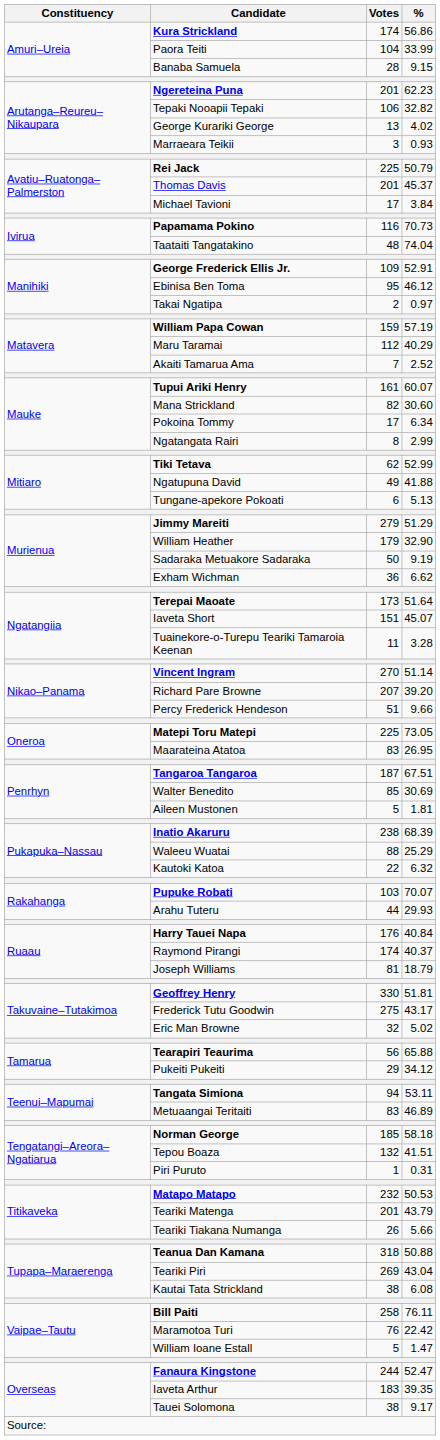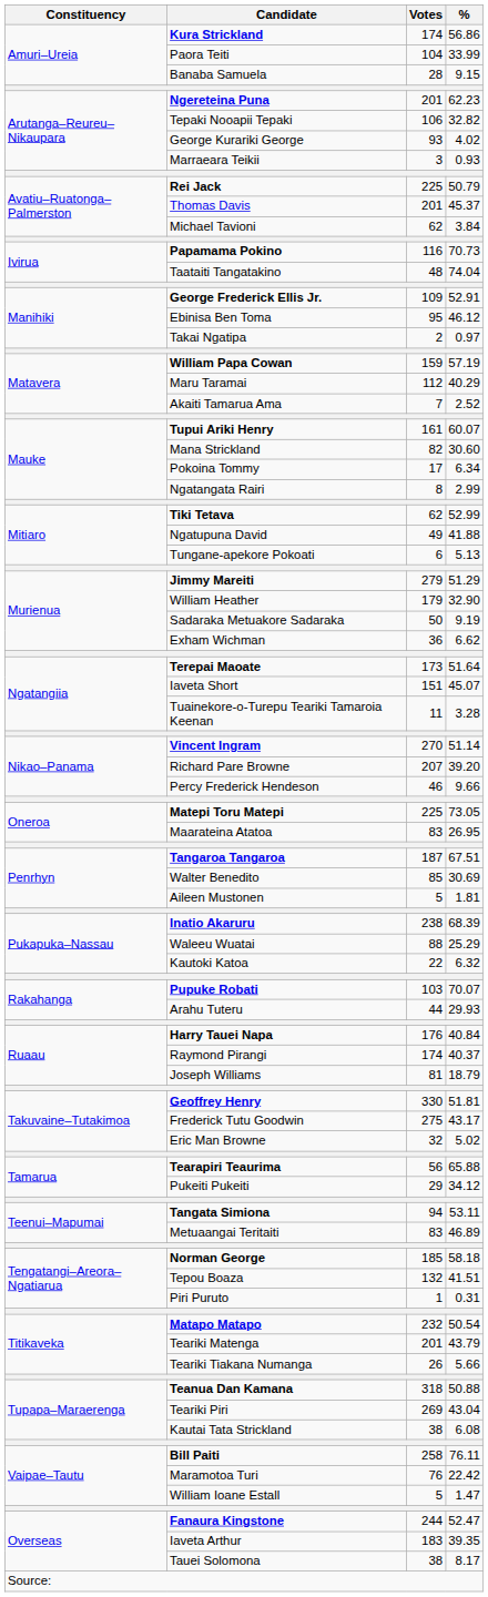 <table class="wikitable" style=text-align:right>
 <tr>
 <th>Constituency</th>
 <th>Candidate</th>
 <th>Votes</th>
 <th>%</th>
 </tr>
 <tr>
 <td align=left rowspan=3><a href='#'>Amuri–Ureia</a></td>
 <td align=left><strong><a href='#'>Kura Strickland</a></strong></td>
 <td>174</td>
 <td>56.86</td>
 </tr>
 <tr>
 <td align=left>Paora Teiti</td>
 <td>104</td>
 <td>33.99</td>
 </tr>
 <tr>
 <td align=left>Banaba Samuela</td>
 <td>28</td>
 <td>9.15</td>
 </tr>
 <tr>
 <th colspan=4></th>
 </tr>
 <tr>
 <td align=left rowspan=4><a href='#'>Arutanga–Reureu–Nikaupara</a></td>
 <td align=left><strong><a href='#'>Ngereteina Puna</a></strong></td>
 <td>201</td>
 <td>62.23</td>
 </tr>
 <tr>
 <td align=left>Tepaki Nooapii Tepaki</td>
 <td>106</td>
 <td>32.82</td>
 </tr>
 <tr>
 <td align=left>George Kurariki George</td>
-<td>13</td>
+<td>93</td>
 <td>4.02</td>
 </tr>
 <tr>
 <td align=left>Marraeara Teikii</td>
 <td>3</td>
 <td>0.93</td>
 </tr>
 <tr>
 <th colspan=4></th>
 </tr>
 <tr>
 <td align=left rowspan=3><a href='#'>Avatiu–Ruatonga–Palmerston</a></td>
 <td align=left><strong>Rei Jack</strong></td>
 <td>225</td>
 <td>50.79</td>
 </tr>
 <tr>
 <td align=left><a href='#'>Thomas Davis</a></td>
 <td>201</td>
 <td>45.37</td>
 </tr>
 <tr>
 <td align=left>Michael Tavioni</td>
-<td>17</td>
+<td>62</td>
 <td>3.84</td>
 </tr>
 <tr>
 <th colspan=4></th>
 </tr>
 <tr>
 <td align=left rowspan=2><a href='#'>Ivirua</a></td>
 <td align=left><strong>Papamama Pokino</strong></td>
 <td>116</td>
 <td>70.73</td>
 </tr>
 <tr>
 <td align=left>Taataiti Tangatakino</td>
 <td>48</td>
 <td>74.04</td>
 </tr>
 <tr>
 <th colspan=4></th>
 </tr>
 <tr>
 <td align=left rowspan=3><a href='#'>Manihiki</a></td>
 <td align=left><strong>George Frederick Ellis Jr.</strong></td>
 <td>109</td>
 <td>52.91</td>
 </tr>
 <tr>
 <td align=left>Ebinisa Ben Toma</td>
 <td>95</td>
 <td>46.12</td>
 </tr>
 <tr>
 <td align=left>Takai Ngatipa</td>
 <td>2</td>
 <td>0.97</td>
 </tr>
 <tr>
 <th colspan=4></th>
 </tr>
 <tr>
 <td align=left rowspan=3><a href='#'>Matavera</a></td>
 <td align=left><strong>William Papa Cowan</strong></td>
 <td>159</td>
 <td>57.19</td>
 </tr>
 <tr>
 <td align=left>Maru Taramai</td>
 <td>112</td>
 <td>40.29</td>
 </tr>
 <tr>
 <td align=left>Akaiti Tamarua Ama</td>
 <td>7</td>
 <td>2.52</td>
 </tr>
 <tr>
 <th colspan=4></th>
 </tr>
 <tr>
 <td align=left rowspan=4><a href='#'>Mauke</a></td>
 <td align=left><strong>Tupui Ariki Henry</strong></td>
 <td>161</td>
 <td>60.07</td>
 </tr>
 <tr>
 <td align=left>Mana Strickland</td>
 <td>82</td>
 <td>30.60</td>
 </tr>
 <tr>
 <td align=left>Pokoina Tommy</td>
 <td>17</td>
 <td>6.34</td>
 </tr>
 <tr>
 <td align=left>Ngatangata Rairi</td>
 <td>8</td>
 <td>2.99</td>
 </tr>
 <tr>
 <th colspan=4></th>
 </tr>
 <tr>
 <td align=left rowspan=3><a href='#'>Mitiaro</a></td>
 <td align=left><strong>Tiki Tetava</strong></td>
 <td>62</td>
 <td>52.99</td>
 </tr>
 <tr>
 <td align=left>Ngatupuna David</td>
 <td>49</td>
 <td>41.88</td>
 </tr>
 <tr>
 <td align=left>Tungane-apekore Pokoati</td>
 <td>6</td>
 <td>5.13</td>
 </tr>
 <tr>
 <th colspan=4></th>
 </tr>
 <tr>
 <td align=left rowspan=4><a href='#'>Murienua</a></td>
 <td align=left><strong>Jimmy Mareiti</strong></td>
 <td>279</td>
 <td>51.29</td>
 </tr>
 <tr>
 <td align=left>William Heather</td>
 <td>179</td>
 <td>32.90</td>
 </tr>
 <tr>
 <td align=left>Sadaraka Metuakore Sadaraka</td>
 <td>50</td>
 <td>9.19</td>
 </tr>
 <tr>
 <td align=left>Exham Wichman</td>
 <td>36</td>
 <td>6.62</td>
 </tr>
 <tr>
 <th colspan=4></th>
 </tr>
 <tr>
 <td align=left rowspan=3><a href='#'>Ngatangiia</a></td>
 <td align=left><strong>Terepai Maoate</strong></td>
 <td>173</td>
 <td>51.64</td>
 </tr>
 <tr>
 <td align=left>Iaveta Short</td>
 <td>151</td>
 <td>45.07</td>
 </tr>
 <tr>
 <td align=left>Tuainekore-o-Turepu Teariki Tamaroia Keenan</td>
 <td>11</td>
 <td>3.28</td>
 </tr>
 <tr>
 <th colspan=4></th>
 </tr>
 <tr>
 <td align=left rowspan=3><a href='#'>Nikao–Panama</a></td>
 <td align=left><strong><a href='#'>Vincent Ingram</a></strong></td>
 <td>270</td>
 <td>51.14</td>
 </tr>
 <tr>
 <td align=left>Richard Pare Browne</td>
 <td>207</td>
 <td>39.20</td>
 </tr>
 <tr>
 <td align=left>Percy Frederick Hendeson</td>
-<td>51</td>
+<td>46</td>
 <td>9.66</td>
 </tr>
 <tr>
 <th colspan=4></th>
 </tr>
 <tr>
 <td align=left rowspan=2><a href='#'>Oneroa</a></td>
 <td align=left><strong>Matepi Toru Matepi</strong></td>
 <td>225</td>
 <td>73.05</td>
 </tr>
 <tr>
 <td align=left>Maarateina Atatoa</td>
 <td>83</td>
 <td>26.95</td>
 </tr>
 <tr>
 <th colspan=4></th>
 </tr>
 <tr>
 <td align=left rowspan=3><a href='#'>Penrhyn</a></td>
 <td align=left><strong><a href='#'>Tangaroa Tangaroa</a></strong></td>
 <td>187</td>
 <td>67.51</td>
 </tr>
 <tr>
 <td align=left>Walter Benedito</td>
 <td>85</td>
 <td>30.69</td>
 </tr>
 <tr>
 <td align=left>Aileen Mustonen</td>
 <td>5</td>
 <td>1.81</td>
 </tr>
 <tr>
 <th colspan=4></th>
 </tr>
 <tr>
 <td align=left rowspan=3><a href='#'>Pukapuka–Nassau</a></td>
 <td align=left><strong><a href='#'>Inatio Akaruru</a></strong></td>
 <td>238</td>
 <td>68.39</td>
 </tr>
 <tr>
 <td align=left>Waleeu Wuatai</td>
 <td>88</td>
 <td>25.29</td>
 </tr>
 <tr>
 <td align=left>Kautoki Katoa</td>
 <td>22</td>
 <td>6.32</td>
 </tr>
 <tr>
 <th colspan=4></th>
 </tr>
 <tr>
 <td align=left rowspan=2><a href='#'>Rakahanga</a></td>
 <td align=left><strong><a href='#'>Pupuke Robati</a></strong></td>
 <td>103</td>
 <td>70.07</td>
 </tr>
 <tr>
 <td align=left>Arahu Tuteru</td>
 <td>44</td>
 <td>29.93</td>
 </tr>
 <tr>
 <th colspan=4></th>
 </tr>
 <tr>
 <td align=left rowspan=3><a href='#'>Ruaau</a></td>
 <td align=left><strong>Harry Tauei Napa</strong></td>
 <td>176</td>
 <td>40.84</td>
 </tr>
 <tr>
 <td align=left>Raymond Pirangi</td>
 <td>174</td>
 <td>40.37</td>
 </tr>
 <tr>
 <td align=left>Joseph Williams</td>
 <td>81</td>
 <td>18.79</td>
 </tr>
 <tr>
 <th colspan=4></th>
 </tr>
 <tr>
 <td align=left rowspan=3><a href='#'>Takuvaine–Tutakimoa</a></td>
 <td align=left><strong><a href='#'>Geoffrey Henry</a></strong></td>
 <td>330</td>
 <td>51.81</td>
 </tr>
 <tr>
 <td align=left>Frederick Tutu Goodwin</td>
 <td>275</td>
 <td>43.17</td>
 </tr>
 <tr>
 <td align=left>Eric Man Browne</td>
 <td>32</td>
 <td>5.02</td>
 </tr>
 <tr>
 <th colspan=4></th>
 </tr>
 <tr>
 <td align=left rowspan=2><a href='#'>Tamarua</a></td>
 <td align=left><strong>Tearapiri Teaurima</strong></td>
 <td>56</td>
 <td>65.88</td>
 </tr>
 <tr>
 <td align=left>Pukeiti Pukeiti</td>
 <td>29</td>
 <td>34.12</td>
 </tr>
 <tr>
 <th colspan=4></th>
 </tr>
 <tr>
 <td align=left rowspan=2><a href='#'>Teenui–Mapumai</a></td>
 <td align=left><strong>Tangata Simiona</strong></td>
 <td>94</td>
 <td>53.11</td>
 </tr>
 <tr>
 <td align=left>Metuaangai Teritaiti</td>
 <td>83</td>
 <td>46.89</td>
 </tr>
 <tr>
 <th colspan=4></th>
 </tr>
 <tr>
 <td align=left rowspan=3><a href='#'>Tengatangi–Areora–Ngatiarua</a></td>
 <td align=left><strong>Norman George</strong></td>
 <td>185</td>
 <td>58.18</td>
 </tr>
 <tr>
 <td align=left>Tepou Boaza</td>
 <td>132</td>
 <td>41.51</td>
 </tr>
 <tr>
 <td align=left>Piri Puruto</td>
 <td>1</td>
 <td>0.31</td>
 </tr>
 <tr>
 <th colspan=4></th>
 </tr>
 <tr>
 <td align=left rowspan=3><a href='#'>Titikaveka</a></td>
 <td align=left><strong><a href='#'>Matapo Matapo</a></strong></td>
 <td>232</td>
-<td>50.53</td>
+<td>50.54</td>
 </tr>
 <tr>
 <td align=left>Teariki Matenga</td>
 <td>201</td>
 <td>43.79</td>
 </tr>
 <tr>
 <td align=left>Teariki Tiakana Numanga</td>
 <td>26</td>
 <td>5.66</td>
 </tr>
 <tr>
 <th colspan=4></th>
 </tr>
 <tr>
 <td align=left rowspan=3><a href='#'>Tupapa–Maraerenga</a></td>
 <td align=left><strong>Teanua Dan Kamana</strong></td>
 <td>318</td>
 <td>50.88</td>
 </tr>
 <tr>
 <td align=left>Teariki Piri</td>
 <td>269</td>
 <td>43.04</td>
 </tr>
 <tr>
 <td align=left>Kautai Tata Strickland</td>
 <td>38</td>
 <td>6.08</td>
 </tr>
 <tr>
 <th colspan=4></th>
 </tr>
 <tr>
 <td align=left rowspan=3><a href='#'>Vaipae–Tautu</a></td>
 <td align=left><strong>Bill Paiti</strong></td>
 <td>258</td>
 <td>76.11</td>
 </tr>
 <tr>
 <td align=left>Maramotoa Turi</td>
 <td>76</td>
 <td>22.42</td>
 </tr>
 <tr>
 <td align=left>William Ioane Estall</td>
 <td>5</td>
 <td>1.47</td>
 </tr>
 <tr>
 <th colspan=4></th>
 </tr>
 <tr>
 <td align=left rowspan=3><a href='#'>Overseas</a></td>
 <td align=left><strong><a href='#'>Fanaura Kingstone</a></strong></td>
 <td>244</td>
 <td>52.47</td>
 </tr>
 <tr>
 <td align=left>Iaveta Arthur</td>
 <td>183</td>
 <td>39.35</td>
 </tr>
 <tr>
 <td align=left>Tauei Solomona</td>
 <td>38</td>
-<td>9.17</td>
+<td>8.17</td>
 </tr>
 <tr>
 <td align=left colspan=4>Source:</td>
 </tr>
 </table>
